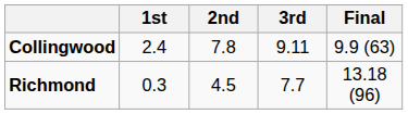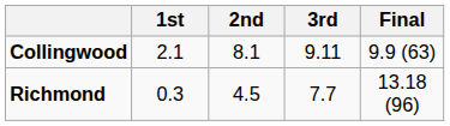 <table class="wikitable">
 <tr>
 <th width="90pt"></th>
 <th width="55pt">1st</th>
 <th width="55pt">2nd</th>
 <th width="55pt">3rd</th>
 <th width="60pt">Final</th>
 </tr>
 <tr>
 <td><strong>Collingwood</strong></td>
-<td align="center">2.4</td>
-<td align="center">7.8</td>
+<td align="center">2.1</td>
+<td align="center">8.1</td>
 <td align="center">9.11</td>
 <td align="center">9.9 (63)</td>
 </tr>
 <tr>
 <td><strong>Richmond</strong></td>
 <td align="center">0.3</td>
 <td align="center">4.5</td>
 <td align="center">7.7</td>
 <td align="center">13.18 (96)</td>
 </tr>
 </table>
